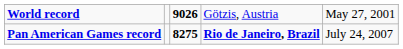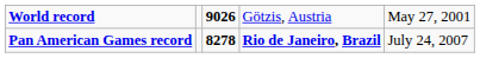 <table class="wikitable">
 <tr>
 <td><strong><a href='#'>World record</a></strong></td>
 <td></td>
 <td><strong>9026</strong></td>
 <td><a href='#'>Götzis</a>, <a href='#'>Austria</a></td>
 <td>May 27, 2001</td>
 </tr>
 <tr>
 <td><strong><a href='#'>Pan American Games record</a></strong></td>
 <td></td>
-<td><strong>8275</strong></td>
+<td><strong>8278</strong></td>
 <td><strong><a href='#'>Rio de Janeiro</a>, <a href='#'>Brazil</a></strong></td>
 <td>July 24, 2007</td>
 </tr>
 </table>
